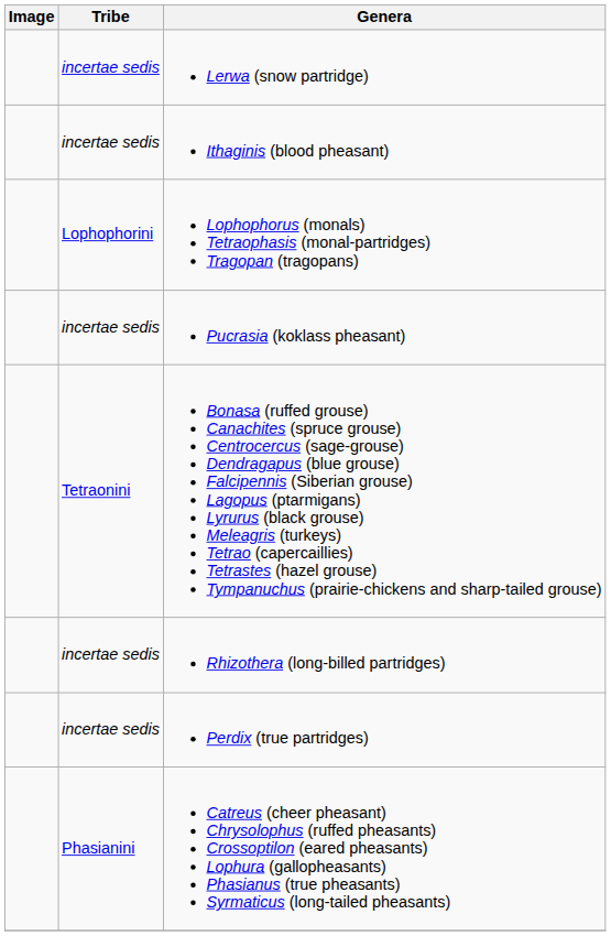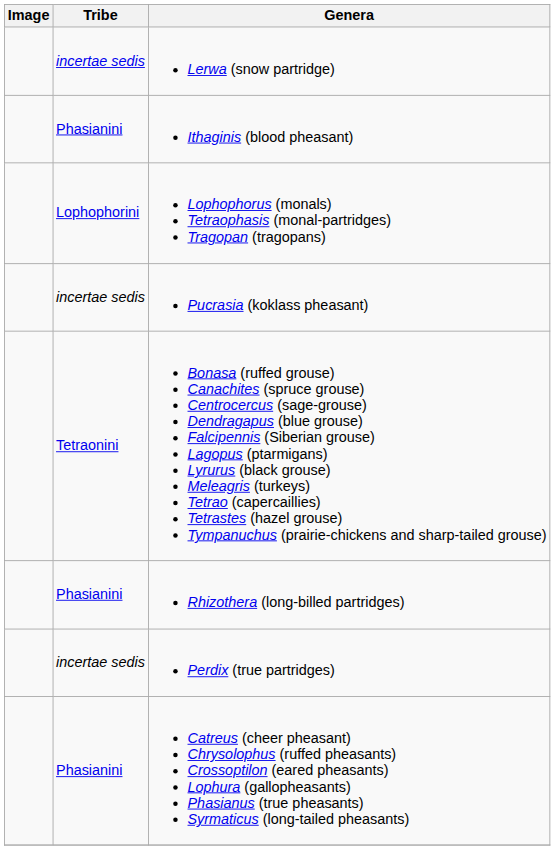 <table class="wikitable">
 <tr>
 <th>Image</th>
 <th>Tribe</th>
 <th>Genera</th>
 </tr>
 <tr>
 <td></td>
 <td><em><a href='#'>incertae sedis</a></em></td>
 <td><br><ul><li><em><a href='#'>Lerwa</a></em> (snow partridge)</li></ul></td>
 </tr>
 <tr>
 <td></td>
-<td><em>incertae sedis</em></td>
+<td><a href='#'>Phasianini</a></td>
 <td><br><ul><li><em><a href='#'>Ithaginis</a></em> (blood pheasant)</li></ul></td>
 </tr>
 <tr>
 <td></td>
 <td><a href='#'>Lophophorini</a></td>
 <td><br><ul><li><em><a href='#'>Lophophorus</a></em> (monals)</li><li><em><a href='#'>Tetraophasis</a></em> (monal-partridges)</li><li><em><a href='#'>Tragopan</a></em> (tragopans)</li></ul></td>
 </tr>
 <tr>
 <td></td>
 <td><em>incertae sedis</em></td>
 <td><br><ul><li><em><a href='#'>Pucrasia</a></em> (koklass pheasant)</li></ul></td>
 </tr>
 <tr>
 <td></td>
 <td><a href='#'>Tetraonini</a></td>
 <td><br><ul><li><em><a href='#'>Bonasa</a></em> (ruffed grouse)</li><li><em><a href='#'>Canachites</a></em> (spruce grouse)</li><li><em><a href='#'>Centrocercus</a></em> (sage-grouse)</li><li><em><a href='#'>Dendragapus</a></em> (blue grouse)</li><li><em><a href='#'>Falcipennis</a></em> (Siberian grouse)</li><li><em><a href='#'>Lagopus</a></em> (ptarmigans)</li><li><em><a href='#'>Lyrurus</a></em> (black grouse)</li><li><em><a href='#'>Meleagris</a></em> (turkeys)</li><li><em><a href='#'>Tetrao</a></em> (capercaillies)</li><li><em><a href='#'>Tetrastes</a></em> (hazel grouse)</li><li><em><a href='#'>Tympanuchus</a></em> (prairie-chickens and sharp-tailed grouse)</li></ul></td>
 </tr>
 <tr>
 <td></td>
-<td><em>incertae sedis</em></td>
+<td><a href='#'>Phasianini</a></td>
 <td><br><ul><li><em><a href='#'>Rhizothera</a></em> (long-billed partridges)</li></ul></td>
 </tr>
 <tr>
 <td></td>
 <td><em>incertae sedis</em></td>
 <td><br><ul><li><em><a href='#'>Perdix</a></em> (true partridges)</li></ul></td>
 </tr>
 <tr>
 <td></td>
 <td><a href='#'>Phasianini</a></td>
 <td><br><ul><li><em><a href='#'>Catreus</a></em> (cheer pheasant)</li><li><em><a href='#'>Chrysolophus</a></em> (ruffed pheasants)</li><li><em><a href='#'>Crossoptilon</a></em> (eared pheasants)</li><li><em><a href='#'>Lophura</a></em> (gallopheasants)</li><li><em><a href='#'>Phasianus</a></em> (true pheasants)</li><li><em><a href='#'>Syrmaticus</a></em> (long-tailed pheasants)</li></ul></td>
 </tr>
 <tr>
 </tr>
 </table>
